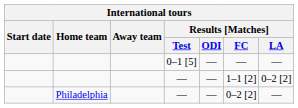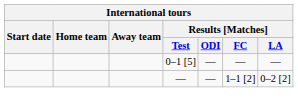 <table class="wikitable">
 <tr>
 <th colspan="7">International tours</th>
 </tr>
 <tr>
 <th rowspan="2">Start date</th>
 <th rowspan="2">Home team</th>
 <th rowspan="2">Away team</th>
 <th colspan="4">Results [Matches]</th>
 </tr>
 <tr>
 <th><a href='#'>Test</a></th>
 <th><a href='#'>ODI</a></th>
 <th><a href='#'>FC</a></th>
 <th><a href='#'>LA</a></th>
 </tr>
 <tr>
 <td><a href='#'></a></td>
 <td></td>
 <td></td>
 <td>0–1 [5]</td>
 <td ; style="text-align:center">—</td>
 <td ; style="text-align:center">—</td>
 <td ; style="text-align:center">—</td>
 </tr>
 <tr>
 <td><a href='#'></a></td>
 <td></td>
 <td></td>
 <td ; style="text-align:center">—</td>
 <td ; style="text-align:center">—</td>
 <td>1–1 [2]</td>
 <td>0–2 [2]</td>
 </tr>
-<tr>
-<td><a href='#'></a></td>
-<td> <a href='#'>Philadelphia</a></td>
-<td></td>
-<td ; style="text-align:center">—</td>
-<td ; style="text-align:center">—</td>
-<td>0–2 [2]</td>
-<td ; style="text-align:center">—</td>
-</tr>
 </table>
